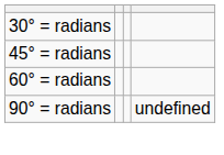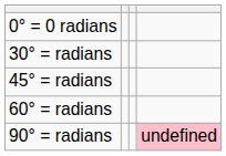 <table class="wikitable">
 <tr>
 <th></th>
 <th></th>
 <th></th>
 <th></th>
+</tr>
+<tr>
+<td style="text-align: right;">0° = 0 radians</td>
+<td></td>
+<td></td>
+<td></td>
 </tr>
 <tr>
 <td>30° =  radians</td>
 <td></td>
 <td></td>
 <td></td>
 </tr>
 <tr>
 <td>45° =  radians</td>
 <td></td>
 <td></td>
 <td></td>
 </tr>
 <tr>
 <td>60° =  radians</td>
 <td></td>
 <td></td>
 <td></td>
 </tr>
 <tr>
 <td>90° =  radians</td>
 <td></td>
 <td></td>
-<td> undefined</td>
+<td style="background: pink;"> undefined</td>
 </tr>
 </table>
